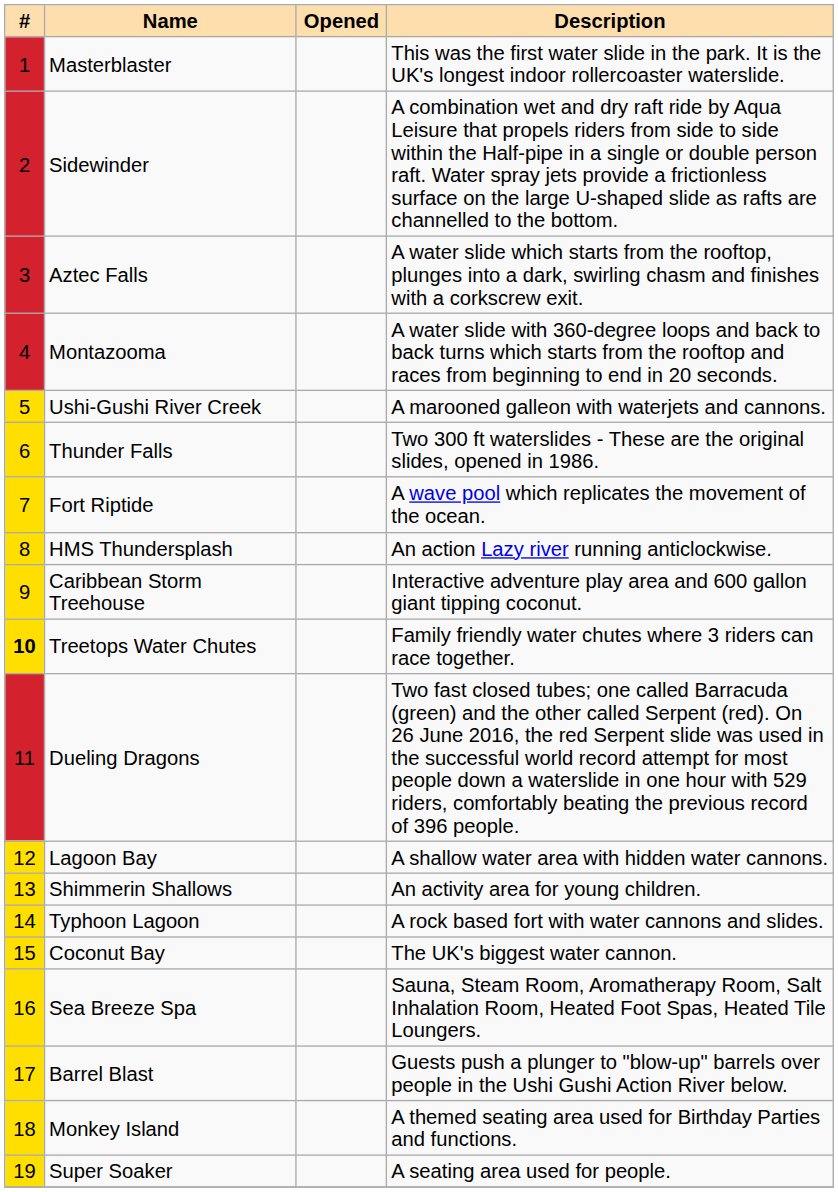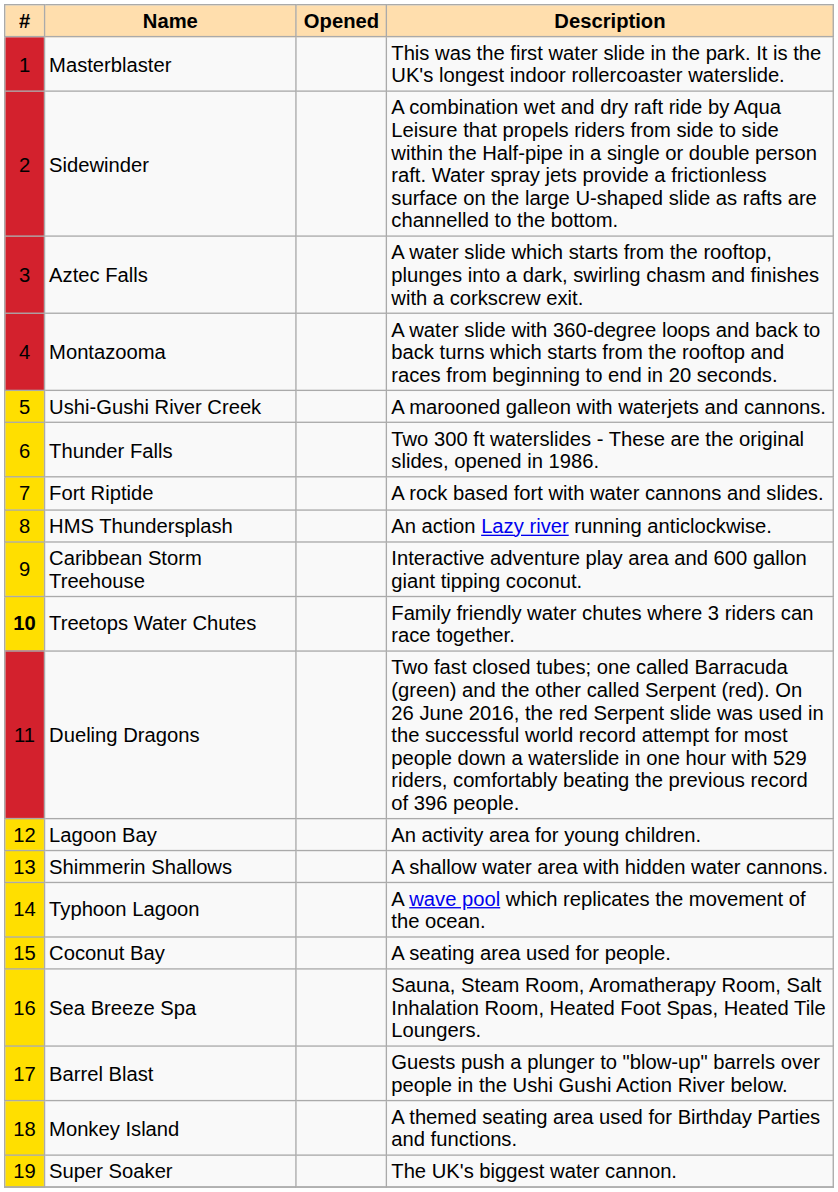 <table class="wikitable" width=100% style="font-size: 95%">
 <tr>
 <th style="background-color: #FFDEAD; width: 1.5em;">#</th>
 <th style="background-color: #FFDEAD; width: 12em;">Name</th>
 <th style="background-color: #FFDEAD; width: 4em;">Opened</th>
 <th style="background-color: #FFDEAD;">Description</th>
 </tr>
 <tr>
 <td style="background-color: #D3212D; text-align: center;">1</td>
 <td>Masterblaster</td>
 <td></td>
 <td>This was the first water slide in the park. It is the UK's longest indoor rollercoaster waterslide.</td>
 </tr>
 <tr>
 <td style="background-color: #D3212D; text-align: center;">2</td>
 <td>Sidewinder</td>
 <td></td>
 <td>A combination wet and dry raft ride by Aqua Leisure that propels riders from side to side within the Half-pipe in a single or double person raft. Water spray jets provide a frictionless surface on the large U-shaped slide as rafts are channelled to the bottom.</td>
 </tr>
 <tr>
 <td style="background-color: #D3212D; text-align: center;">3</td>
 <td>Aztec Falls</td>
 <td></td>
 <td>A water slide which starts from the rooftop, plunges into a dark, swirling chasm and finishes with a corkscrew exit.</td>
 </tr>
 <tr>
 <td style="background-color: #D3212D; text-align: center;">4</td>
 <td>Montazooma</td>
 <td></td>
 <td>A water slide with 360-degree loops and back to back turns which starts from the rooftop and races from beginning to end in 20 seconds.</td>
 </tr>
 <tr>
 <td style="background-color: #FFDF00;text-align: center;">5</td>
 <td>Ushi-Gushi River Creek</td>
 <td></td>
 <td>A marooned galleon with waterjets and cannons.</td>
 </tr>
 <tr>
 <td style="background-color: #FFDF00;text-align: center;">6</td>
 <td>Thunder Falls</td>
 <td></td>
 <td>Two 300 ft waterslides - These are the original slides, opened in 1986.</td>
 </tr>
 <tr>
 <td style="background-color: #FFDF00;text-align: center;">7</td>
 <td>Fort Riptide</td>
 <td></td>
-<td>A <a href='#'>wave pool</a> which replicates the movement of the ocean.</td>
+<td>A rock based fort with water cannons and slides.</td>
 </tr>
 <tr>
 <td style="background-color: #FFDF00;text-align: center;">8</td>
 <td>HMS Thundersplash</td>
 <td></td>
 <td>An action <a href='#'>Lazy river</a> running anticlockwise.</td>
 </tr>
 <tr>
 <td style="background-color: #FFDF00;text-align: center;">9</td>
 <td>Caribbean Storm Treehouse</td>
 <td></td>
 <td>Interactive adventure play area and 600 gallon giant tipping coconut.</td>
 </tr>
 <tr>
 <td style="background-color: #FFDF00;text-align: center;"><strong>10</strong></td>
 <td>Treetops Water Chutes</td>
 <td></td>
 <td>Family friendly water chutes where 3 riders can race together.</td>
 </tr>
 <tr>
 <td style="background-color: #D3212D;text-align: center;">11</td>
 <td>Dueling Dragons</td>
 <td></td>
 <td>Two fast closed tubes; one called Barracuda (green) and the other called Serpent (red). On 26 June 2016, the red Serpent slide was used in the successful world record  attempt for most people down a waterslide in one hour with 529 riders, comfortably beating the previous record of 396 people.</td>
 </tr>
 <tr>
 <td style="background-color: #FFDF00;text-align: center;">12</td>
 <td>Lagoon Bay</td>
 <td></td>
-<td>A shallow water area with hidden water cannons.</td>
+<td>An activity area for young children.</td>
 </tr>
 <tr>
 <td style="background-color: #FFDF00;text-align: center;">13</td>
 <td>Shimmerin Shallows</td>
 <td></td>
-<td>An activity area for young children.</td>
+<td>A shallow water area with hidden water cannons.</td>
 </tr>
 <tr>
 <td style="background-color: #FFDF00;text-align: center;">14</td>
 <td>Typhoon Lagoon</td>
 <td></td>
-<td>A rock based fort with water cannons and slides.</td>
+<td>A <a href='#'>wave pool</a> which replicates the movement of the ocean.</td>
 </tr>
 <tr>
 <td style="background-color: #FFDF00;text-align: center;">15</td>
 <td>Coconut Bay</td>
 <td></td>
-<td>The UK's biggest water cannon.</td>
+<td>A seating area used for people.</td>
 </tr>
 <tr>
 <td style="background-color: #FFDF00;text-align: center;">16</td>
 <td>Sea Breeze Spa</td>
 <td></td>
 <td>Sauna, Steam Room, Aromatherapy Room, Salt Inhalation Room, Heated Foot Spas, Heated Tile Loungers.</td>
 </tr>
 <tr>
 <td style="background-color: #FFDF00;text-align: center;">17</td>
 <td>Barrel Blast</td>
 <td></td>
 <td>Guests push a plunger to "blow-up" barrels over people in the Ushi Gushi Action River below.</td>
 </tr>
 <tr>
 <td style="background-color: #FFDF00;text-align: center;">18</td>
 <td>Monkey Island</td>
 <td></td>
 <td>A themed seating area used for Birthday Parties and functions.</td>
 </tr>
 <tr>
 <td style="background-color: #FFDF00;text-align: center;">19</td>
 <td>Super Soaker</td>
 <td></td>
-<td>A seating area used for people.</td>
+<td>The UK's biggest water cannon.</td>
 </tr>
 <tr>
 </tr>
 </table>
